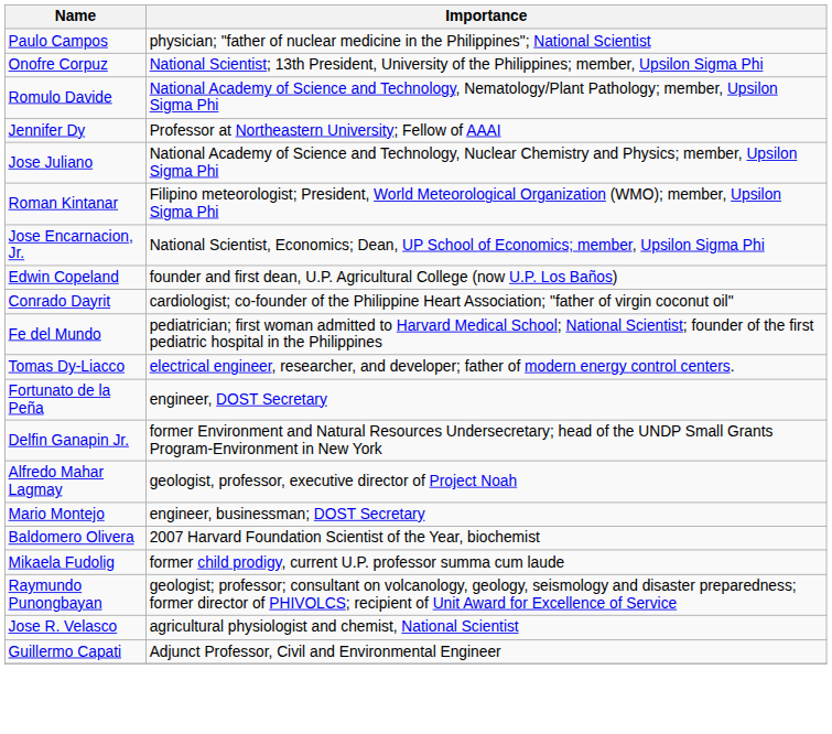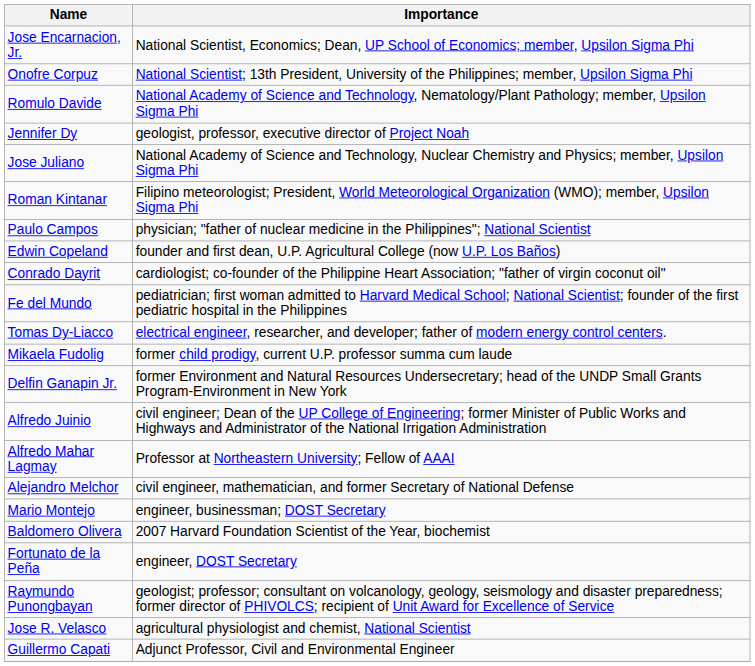 <table class="wikitable sortable">
 <tr>
 <th>Name</th>
 <th>Importance</th>
 </tr>
 <tr>
-<td><a href='#'>Paulo Campos</a></td>
-<td>physician; "father of nuclear medicine in the Philippines"; <a href='#'>National Scientist</a></td>
+<td><a href='#'>Jose Encarnacion, Jr.</a></td>
+<td>National Scientist, Economics; Dean, <a href='#'>UP School of Economics; member</a>, <a href='#'>Upsilon Sigma Phi</a></td>
 </tr>
 <tr>
 <td><a href='#'>Onofre Corpuz</a></td>
 <td><a href='#'>National Scientist</a>; 13th President, University of the Philippines; member, <a href='#'>Upsilon Sigma Phi</a></td>
 </tr>
 <tr>
 <td><a href='#'>Romulo Davide</a></td>
 <td><a href='#'>National Academy of Science and Technology</a>, Nematology/Plant Pathology; member, <a href='#'>Upsilon Sigma Phi</a></td>
 </tr>
 <tr>
 <td><a href='#'>Jennifer Dy</a></td>
-<td>Professor at <a href='#'>Northeastern University</a>; Fellow of <a href='#'>AAAI</a></td>
+<td>geologist, professor, executive director of <a href='#'>Project Noah</a></td>
 </tr>
 <tr>
 <td><a href='#'>Jose Juliano</a></td>
 <td>National Academy of Science and Technology, Nuclear Chemistry and Physics; member, <a href='#'>Upsilon Sigma Phi</a></td>
 </tr>
 <tr>
 <td><a href='#'>Roman Kintanar</a></td>
 <td>Filipino meteorologist; President, <a href='#'>World Meteorological Organization</a> (WMO); member, <a href='#'>Upsilon Sigma Phi</a></td>
 </tr>
 <tr>
-<td><a href='#'>Jose Encarnacion, Jr.</a></td>
-<td>National Scientist, Economics; Dean, <a href='#'>UP School of Economics; member</a>, <a href='#'>Upsilon Sigma Phi</a></td>
+<td><a href='#'>Paulo Campos</a></td>
+<td>physician; "father of nuclear medicine in the Philippines"; <a href='#'>National Scientist</a></td>
 </tr>
 <tr>
 <td><a href='#'>Edwin Copeland</a></td>
 <td>founder and first dean, U.P. Agricultural College (now <a href='#'>U.P. Los Baños</a>)</td>
 </tr>
 <tr>
 <td><a href='#'>Conrado Dayrit</a></td>
 <td>cardiologist; co-founder of the Philippine Heart Association; "father of virgin coconut oil"</td>
 </tr>
 <tr>
 <td><a href='#'>Fe del Mundo</a></td>
 <td>pediatrician; first woman admitted to <a href='#'>Harvard Medical School</a>; <a href='#'>National Scientist</a>; founder of the first pediatric hospital in the Philippines</td>
 </tr>
 <tr>
 <td><a href='#'>Tomas Dy-Liacco</a></td>
 <td><a href='#'>electrical engineer</a>, researcher, and developer; father of <a href='#'>modern energy control centers</a>.</td>
 </tr>
 <tr>
-<td><a href='#'>Fortunato de la Peña</a></td>
-<td>engineer, <a href='#'>DOST Secretary</a></td>
+<td><a href='#'>Mikaela Fudolig</a></td>
+<td>former <a href='#'>child prodigy</a>, current U.P. professor summa cum laude</td>
 </tr>
 <tr>
 <td><a href='#'>Delfin Ganapin Jr.</a></td>
 <td>former Environment and Natural Resources Undersecretary; head of the UNDP Small Grants Program-Environment in New York</td>
 </tr>
 <tr>
+<td><a href='#'>Alfredo Juinio</a></td>
+<td>civil engineer; Dean of the <a href='#'>UP College of Engineering</a>; former Minister of Public Works and Highways and Administrator of the National Irrigation Administration</td>
+</tr>
+<tr>
 <td><a href='#'>Alfredo Mahar Lagmay</a></td>
-<td>geologist, professor, executive director of <a href='#'>Project Noah</a></td>
+<td>Professor at <a href='#'>Northeastern University</a>; Fellow of <a href='#'>AAAI</a></td>
+</tr>
+<tr>
+<td><a href='#'>Alejandro Melchor</a></td>
+<td>civil engineer, mathematician, and former Secretary of National Defense</td>
 </tr>
 <tr>
 <td><a href='#'>Mario Montejo</a></td>
 <td>engineer, businessman; <a href='#'>DOST Secretary</a></td>
 </tr>
 <tr>
 <td><a href='#'>Baldomero Olivera</a></td>
 <td>2007 Harvard Foundation Scientist of the Year, biochemist</td>
 </tr>
 <tr>
-<td><a href='#'>Mikaela Fudolig</a></td>
-<td>former <a href='#'>child prodigy</a>, current U.P. professor summa cum laude</td>
+<td><a href='#'>Fortunato de la Peña</a></td>
+<td>engineer, <a href='#'>DOST Secretary</a></td>
 </tr>
 <tr>
 <td><a href='#'>Raymundo Punongbayan</a></td>
 <td>geologist; professor; consultant on volcanology, geology, seismology and disaster preparedness; former director of <a href='#'>PHIVOLCS</a>; recipient of <a href='#'>Unit Award for Excellence of Service</a></td>
 </tr>
 <tr>
 <td><a href='#'>Jose R. Velasco</a></td>
 <td>agricultural physiologist and chemist, <a href='#'>National Scientist</a></td>
 </tr>
 <tr>
 <td><a href='#'>Guillermo Capati</a></td>
 <td>Adjunct Professor, Civil and Environmental Engineer</td>
 </tr>
 <tr>
 </tr>
 </table>
